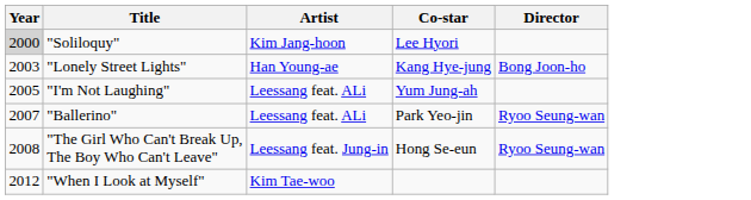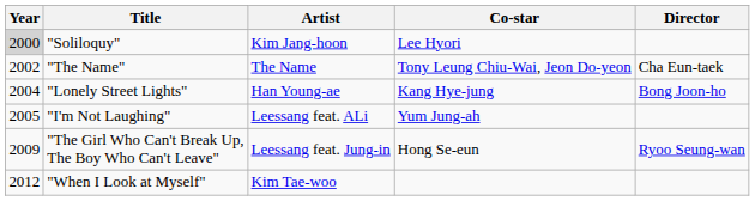 <table class="wikitable sortable">
 <tr>
 <th>Year</th>
 <th>Title</th>
 <th>Artist</th>
 <th>Co-star</th>
 <th>Director</th>
 </tr>
 <tr>
 <td style="background: lightgrey;">2000</td>
 <td>"Soliloquy"</td>
 <td><a href='#'>Kim Jang-hoon</a></td>
 <td><a href='#'>Lee Hyori</a></td>
 <td></td>
 </tr>
 <tr>
-<td>2003</td>
+<td>2002</td>
+<td>"The Name"</td>
+<td><a href='#'>The Name</a></td>
+<td><a href='#'>Tony Leung Chiu-Wai</a>, <a href='#'>Jeon Do-yeon</a></td>
+<td>Cha Eun-taek</td>
+</tr>
+<tr>
+<td>2004</td>
 <td>"Lonely Street Lights"</td>
 <td><a href='#'>Han Young-ae</a></td>
 <td><a href='#'>Kang Hye-jung</a></td>
 <td><a href='#'>Bong Joon-ho</a></td>
 </tr>
 <tr>
 <td>2005</td>
 <td>"I'm Not Laughing"</td>
 <td><a href='#'>Leessang</a> feat. <a href='#'>ALi</a></td>
 <td><a href='#'>Yum Jung-ah</a></td>
 <td></td>
 </tr>
 <tr>
-<td>2007</td>
-<td>"Ballerino"</td>
-<td><a href='#'>Leessang</a> feat. <a href='#'>ALi</a></td>
-<td>Park Yeo-jin</td>
-<td><a href='#'>Ryoo Seung-wan</a></td>
-</tr>
-<tr>
-<td>2008</td>
+<td>2009</td>
 <td>"The Girl Who Can't Break Up,<br> The Boy Who Can't Leave"</td>
 <td><a href='#'>Leessang</a> feat. <a href='#'>Jung-in</a></td>
 <td>Hong Se-eun</td>
 <td><a href='#'>Ryoo Seung-wan</a></td>
 </tr>
 <tr>
 <td>2012</td>
 <td>"When I Look at Myself"</td>
 <td><a href='#'>Kim Tae-woo</a></td>
 <td></td>
 <td></td>
 </tr>
 </table>
